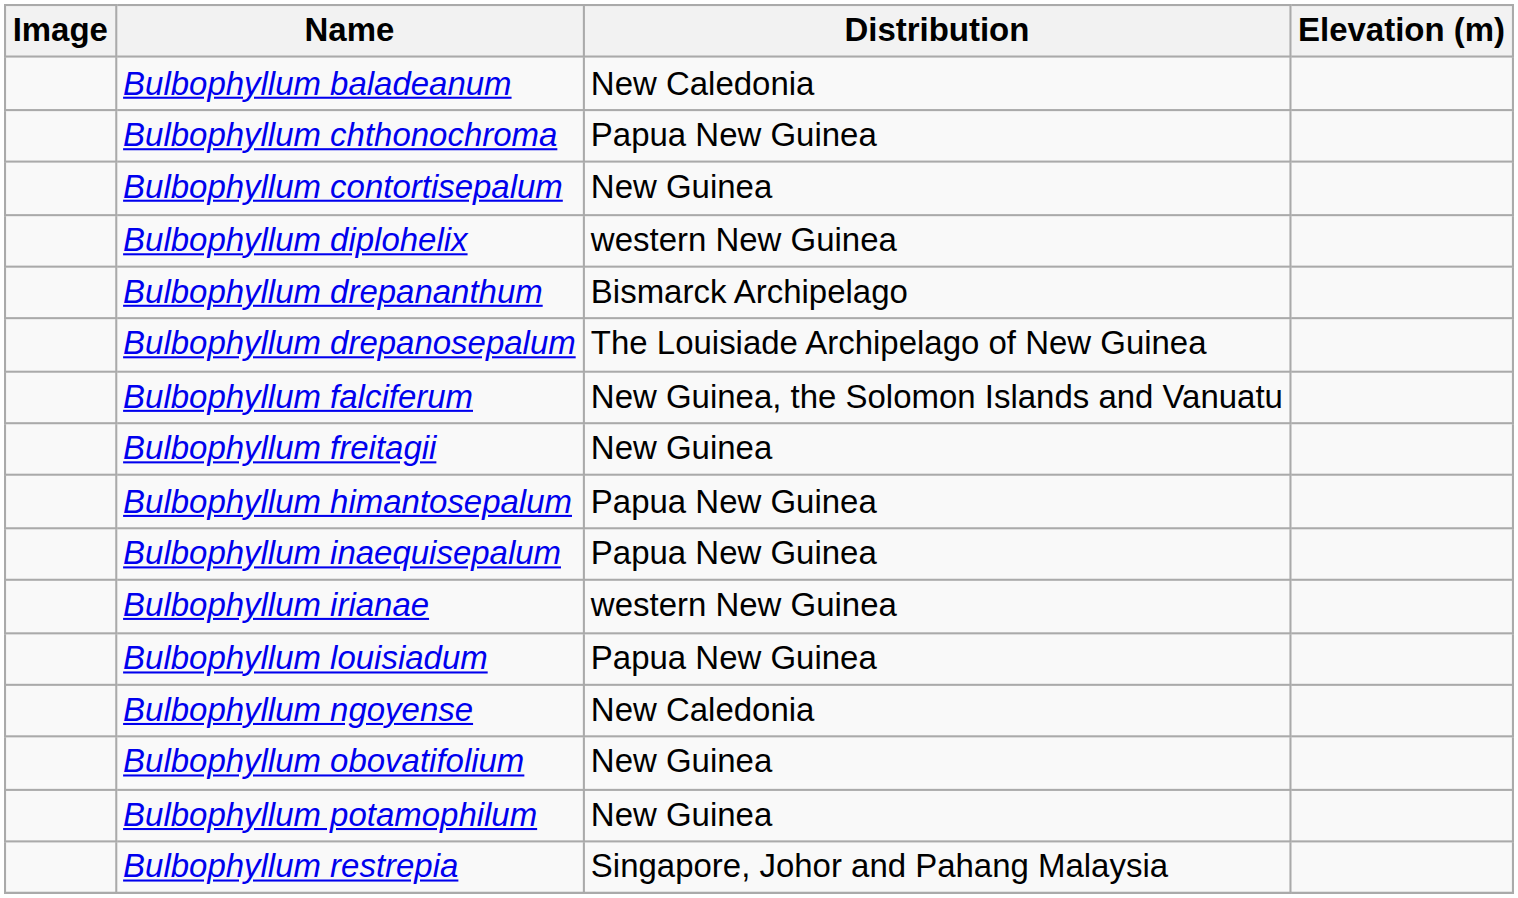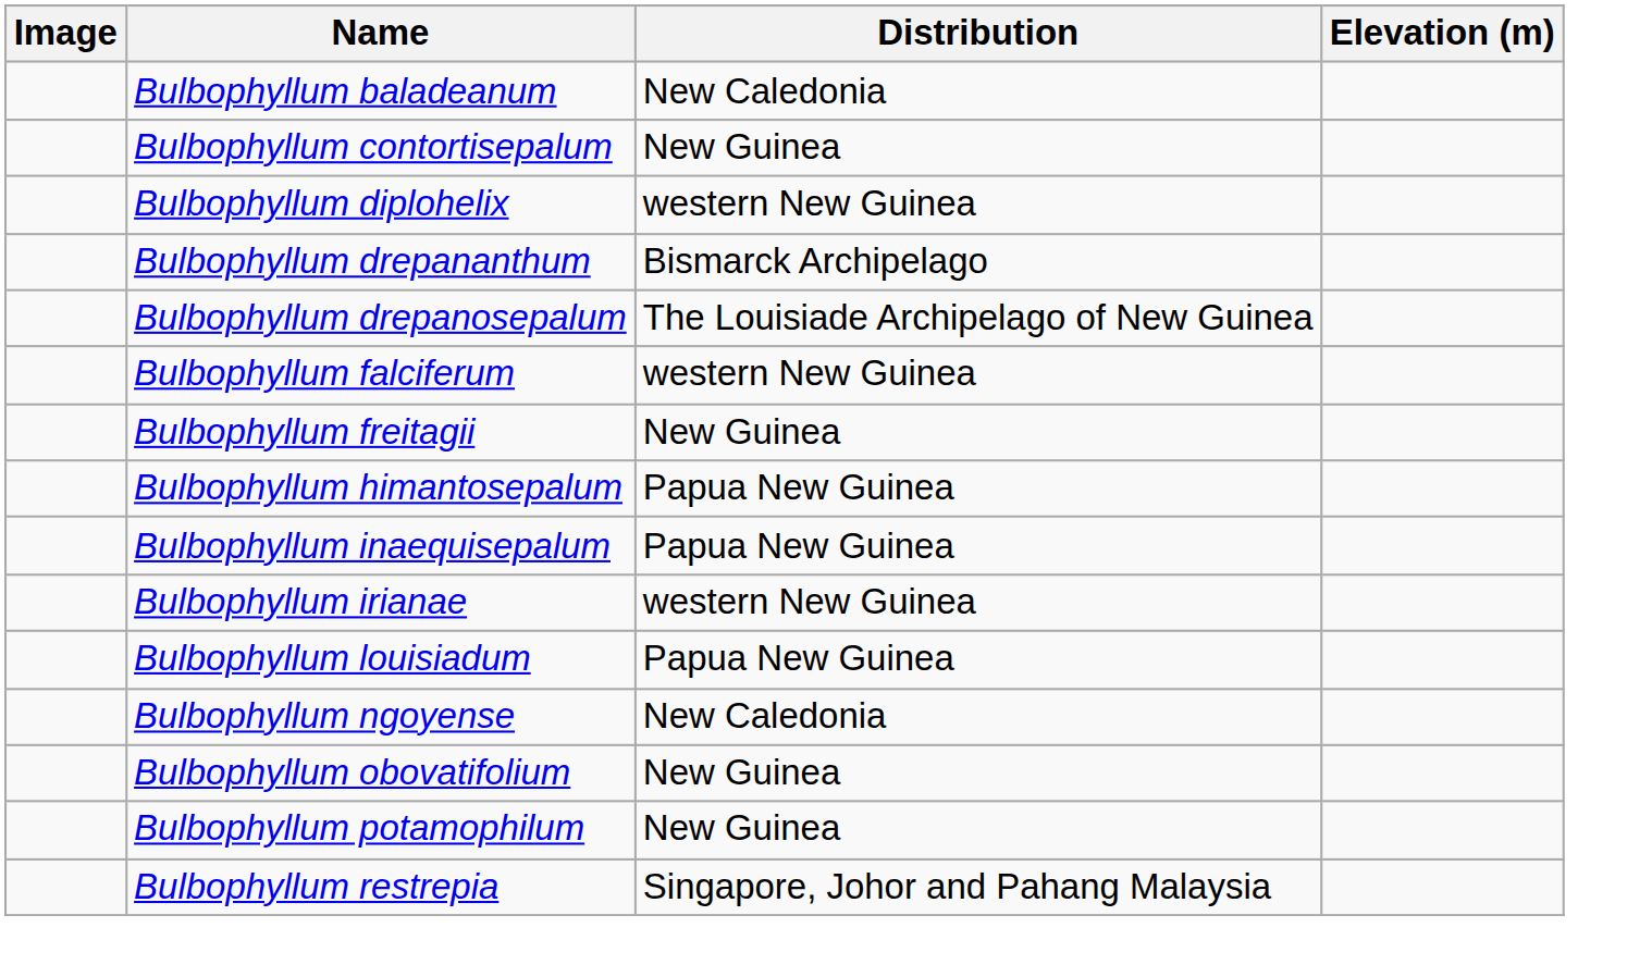 <table class="wikitable">
 <tr>
 <th>Image</th>
 <th>Name</th>
 <th>Distribution</th>
 <th>Elevation (m)</th>
 </tr>
 <tr>
 <td></td>
 <td><em><a href='#'>Bulbophyllum baladeanum</a></em> </td>
 <td>New Caledonia</td>
-<td></td>
-</tr>
-<tr>
-<td></td>
-<td><em><a href='#'>Bulbophyllum chthonochroma</a></em> </td>
-<td>Papua New Guinea</td>
 <td></td>
 </tr>
 <tr>
 <td></td>
 <td><em><a href='#'>Bulbophyllum contortisepalum</a></em> </td>
 <td>New Guinea</td>
 <td></td>
 </tr>
 <tr>
 <td></td>
 <td><em><a href='#'>Bulbophyllum diplohelix</a></em> </td>
 <td>western New Guinea</td>
 <td></td>
 </tr>
 <tr>
 <td></td>
 <td><em><a href='#'>Bulbophyllum drepananthum</a></em> </td>
 <td>Bismarck Archipelago</td>
 <td></td>
 </tr>
 <tr>
 <td></td>
 <td><em><a href='#'>Bulbophyllum drepanosepalum </a></em> </td>
 <td>The Louisiade Archipelago of New Guinea</td>
 <td></td>
 </tr>
 <tr>
 <td></td>
 <td><em><a href='#'>Bulbophyllum falciferum</a></em> </td>
-<td>New Guinea, the Solomon Islands and Vanuatu</td>
+<td>western New Guinea</td>
 <td></td>
 </tr>
 <tr>
 <td></td>
 <td><em><a href='#'>Bulbophyllum freitagii</a></em> </td>
 <td>New Guinea</td>
 <td></td>
 </tr>
 <tr>
 <td></td>
 <td><em><a href='#'>Bulbophyllum himantosepalum </a></em> </td>
 <td>Papua New Guinea</td>
 <td></td>
 </tr>
 <tr>
 <td></td>
 <td><em><a href='#'>Bulbophyllum inaequisepalum</a></em> </td>
 <td>Papua New Guinea</td>
 <td></td>
 </tr>
 <tr>
 <td></td>
 <td><em><a href='#'>Bulbophyllum irianae</a></em> </td>
 <td>western New Guinea</td>
 <td></td>
 </tr>
 <tr>
 <td></td>
 <td><em><a href='#'>Bulbophyllum louisiadum</a></em> </td>
 <td>Papua New Guinea</td>
 <td></td>
 </tr>
 <tr>
 <td></td>
 <td><em><a href='#'>Bulbophyllum ngoyense</a></em> </td>
 <td>New Caledonia</td>
 <td></td>
 </tr>
 <tr>
 <td></td>
 <td><em><a href='#'>Bulbophyllum obovatifolium</a></em> </td>
 <td>New Guinea</td>
 <td></td>
 </tr>
 <tr>
 <td></td>
 <td><em><a href='#'>Bulbophyllum potamophilum</a></em> </td>
 <td>New Guinea</td>
 <td></td>
 </tr>
 <tr>
 <td></td>
 <td><em><a href='#'>Bulbophyllum restrepia</a></em> </td>
 <td>Singapore, Johor and Pahang Malaysia</td>
 <td></td>
 </tr>
 <tr>
 </tr>
 </table>
